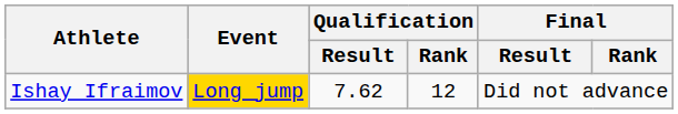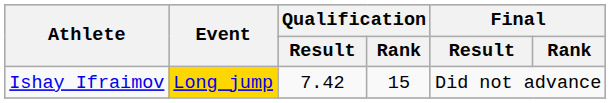 <table class="wikitable" style="font-size:90%; text-align:center">
 <tr>
 <th rowspan="2">Athlete</th>
 <th rowspan="2">Event</th>
 <th colspan="2">Qualification</th>
 <th colspan="2">Final</th>
 </tr>
 <tr>
 <th>Result</th>
 <th>Rank</th>
 <th>Result</th>
 <th>Rank</th>
 </tr>
 <tr>
 <td align="left"><a href='#'>Ishay Ifraimov</a></td>
 <td align="left" style="background: gold;"><a href='#'>Long jump</a></td>
-<td>7.62</td>
-<td>12</td>
+<td>7.42</td>
+<td>15</td>
 <td colspan="2">Did not advance</td>
 </tr>
 </table>
